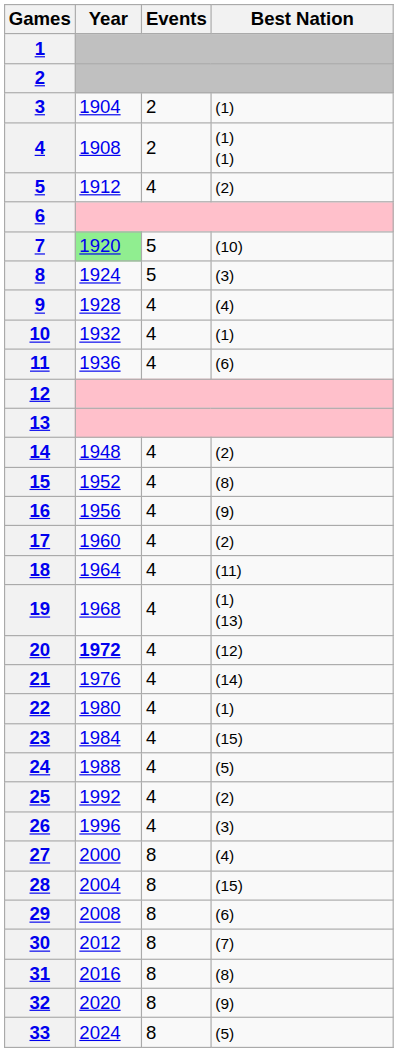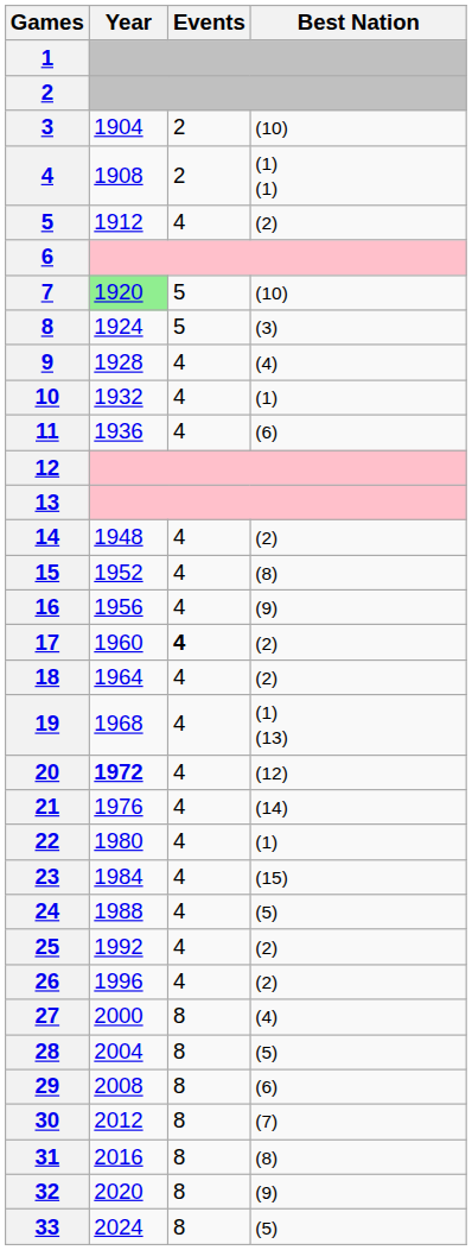 <table class="wikitable defaultcenter col4left sticky-table-row1">
 <tr>
 <th scope="col" width=50>Games</th>
 <th scope="col" width=50>Year</th>
 <th scope="col" width=50>Events</th>
 <th scope="col" width=150>Best Nation</th>
 </tr>
 <tr>
 <th scope="row"><a href='#'>1</a></th>
 <td colspan=4 style="background:silver;"></td>
 </tr>
 <tr>
 <th scope="row"><a href='#'>2</a></th>
 <td colspan=4 style="background:silver;"></td>
 </tr>
 <tr>
 <th scope="row"><a href='#'>3</a></th>
 <td><a href='#'>1904</a></td>
 <td>2</td>
-<td> <small>(1)</small></td>
+<td> <small>(10)</small></td>
 </tr>
 <tr>
 <th scope="row"><a href='#'>4</a></th>
 <td><a href='#'>1908</a></td>
 <td>2</td>
 <td> <small>(1)</small><br> <small>(1)</small></td>
 </tr>
 <tr>
 <th scope="row"><a href='#'>5</a></th>
 <td><a href='#'>1912</a></td>
 <td>4</td>
 <td> <small>(2)</small></td>
 </tr>
 <tr>
 <th scope="row"><a href='#'>6</a></th>
 <td colspan=4 style="background:pink;"></td>
 </tr>
 <tr>
 <th scope="row"><a href='#'>7</a></th>
 <td style="background: lightgreen;"><a href='#'>1920</a></td>
 <td>5</td>
 <td> <small>(10)</small></td>
 </tr>
 <tr>
 <th scope="row"><a href='#'>8</a></th>
 <td><a href='#'>1924</a></td>
 <td>5</td>
 <td> <small>(3)</small></td>
 </tr>
 <tr>
 <th scope="row"><a href='#'>9</a></th>
 <td><a href='#'>1928</a></td>
 <td>4</td>
 <td> <small>(4)</small></td>
 </tr>
 <tr>
 <th scope="row"><a href='#'>10</a></th>
 <td><a href='#'>1932</a></td>
 <td>4</td>
 <td> <small>(1)</small></td>
 </tr>
 <tr>
 <th scope="row"><a href='#'>11</a></th>
 <td><a href='#'>1936</a></td>
 <td>4</td>
 <td> <small>(6)</small></td>
 </tr>
 <tr>
 <th scope="row"><a href='#'>12</a></th>
 <td colspan=4 style="background:pink;"></td>
 </tr>
 <tr>
 <th scope="row"><a href='#'>13</a></th>
 <td colspan=4 style="background:pink;"></td>
 </tr>
 <tr>
 <th scope="row"><a href='#'>14</a></th>
 <td><a href='#'>1948</a></td>
 <td>4</td>
 <td> <small>(2)</small></td>
 </tr>
 <tr>
 <th scope="row"><a href='#'>15</a></th>
 <td><a href='#'>1952</a></td>
 <td>4</td>
 <td> <small>(8)</small></td>
 </tr>
 <tr>
 <th scope="row"><a href='#'>16</a></th>
 <td><a href='#'>1956</a></td>
 <td>4</td>
 <td> <small>(9)</small></td>
 </tr>
 <tr>
 <th scope="row"><a href='#'>17</a></th>
 <td><a href='#'>1960</a></td>
-<td>4</td>
+<td><strong>4</strong></td>
 <td> <small>(2)</small></td>
 </tr>
 <tr>
 <th scope="row"><a href='#'>18</a></th>
 <td><a href='#'>1964</a></td>
 <td>4</td>
-<td> <small>(11)</small></td>
+<td> <small>(2)</small></td>
 </tr>
 <tr>
 <th scope="row"><a href='#'>19</a></th>
 <td><a href='#'>1968</a></td>
 <td>4</td>
 <td> <small>(1)</small><br> <small>(13)</small></td>
 </tr>
 <tr>
 <th scope="row"><a href='#'>20</a></th>
 <td><strong><a href='#'>1972</a></strong></td>
 <td>4</td>
 <td> <small>(12)</small></td>
 </tr>
 <tr>
 <th scope="row"><a href='#'>21</a></th>
 <td><a href='#'>1976</a></td>
 <td>4</td>
 <td> <small>(14)</small></td>
 </tr>
 <tr>
 <th scope="row"><a href='#'>22</a></th>
 <td><a href='#'>1980</a></td>
 <td>4</td>
 <td> <small>(1)</small></td>
 </tr>
 <tr>
 <th scope="row"><a href='#'>23</a></th>
 <td><a href='#'>1984</a></td>
 <td>4</td>
 <td> <small>(15)</small></td>
 </tr>
 <tr>
 <th scope="row"><a href='#'>24</a></th>
 <td><a href='#'>1988</a></td>
 <td>4</td>
 <td> <small>(5)</small></td>
 </tr>
 <tr>
 <th scope="row"><a href='#'>25</a></th>
 <td><a href='#'>1992</a></td>
 <td>4</td>
 <td> <small>(2)</small></td>
 </tr>
 <tr>
 <th scope="row"><a href='#'>26</a></th>
 <td><a href='#'>1996</a></td>
 <td>4</td>
-<td> <small>(3)</small></td>
+<td> <small>(2)</small></td>
 </tr>
 <tr>
 <th scope="row"><a href='#'>27</a></th>
 <td><a href='#'>2000</a></td>
 <td>8</td>
 <td> <small>(4)</small></td>
 </tr>
 <tr>
 <th scope="row"><a href='#'>28</a></th>
 <td><a href='#'>2004</a></td>
 <td>8</td>
-<td> <small>(15)</small></td>
+<td> <small>(5)</small></td>
 </tr>
 <tr>
 <th scope="row"><a href='#'>29</a></th>
 <td><a href='#'>2008</a></td>
 <td>8</td>
 <td> <small>(6)</small></td>
 </tr>
 <tr>
 <th scope="row"><a href='#'>30</a></th>
 <td><a href='#'>2012</a></td>
 <td>8</td>
 <td> <small>(7)</small></td>
 </tr>
 <tr>
 <th scope="row"><a href='#'>31</a></th>
 <td><a href='#'>2016</a></td>
 <td>8</td>
 <td> <small>(8)</small></td>
 </tr>
 <tr>
 <th scope="row"><a href='#'>32</a></th>
 <td><a href='#'>2020</a></td>
 <td>8</td>
 <td> <small>(9)</small></td>
 </tr>
 <tr>
 <th scope="row"><a href='#'>33</a></th>
 <td><a href='#'>2024</a></td>
 <td>8</td>
 <td> <small>(5)</small></td>
 </tr>
 </table>
